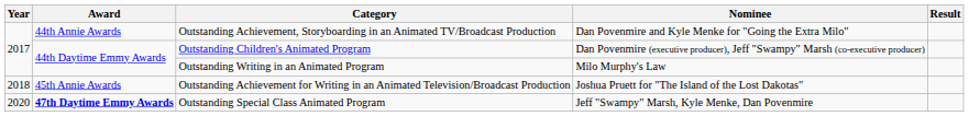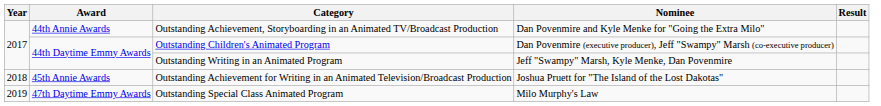 <table class="wikitable">
 <tr>
 <th>Year</th>
 <th>Award</th>
 <th>Category</th>
 <th>Nominee</th>
 <th>Result</th>
 </tr>
 <tr>
 <td rowspan="3">2017</td>
 <td><a href='#'>44th Annie Awards</a></td>
 <td>Outstanding Achievement, Storyboarding in an Animated TV/Broadcast Production</td>
 <td>Dan Povenmire and Kyle Menke for "Going the Extra Milo"</td>
 <td></td>
 </tr>
 <tr>
 <td rowspan="2"><a href='#'>44th Daytime Emmy Awards</a></td>
 <td><a href='#'>Outstanding Children's Animated Program</a></td>
 <td>Dan Povenmire <small>(executive producer)</small>, Jeff "Swampy" Marsh <small>(co-executive producer)</small></td>
 <td></td>
 </tr>
 <tr>
 <td>Outstanding Writing in an Animated Program</td>
-<td>Milo Murphy's Law</td>
+<td>Jeff "Swampy" Marsh, Kyle Menke, Dan Povenmire</td>
 <td></td>
 </tr>
 <tr>
 <td>2018</td>
 <td><a href='#'>45th Annie Awards</a></td>
 <td>Outstanding Achievement for Writing in an Animated Television/Broadcast Production</td>
 <td>Joshua Pruett for "The Island of the Lost Dakotas"</td>
 <td></td>
 </tr>
 <tr>
-<td>2020</td>
-<td><strong><a href='#'>47th Daytime Emmy Awards</a></strong></td>
+<td>2019</td>
+<td><a href='#'>47th Daytime Emmy Awards</a></td>
 <td>Outstanding Special Class Animated Program</td>
-<td>Jeff "Swampy" Marsh, Kyle Menke, Dan Povenmire</td>
+<td>Milo Murphy's Law</td>
 <td></td>
 </tr>
 </table>
